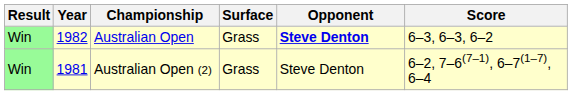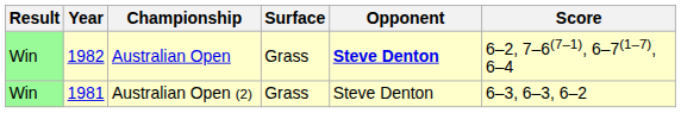 <table class="sortable wikitable">
 <tr>
 <th style="width:40px">Result</th>
 <th style="width:30px">Year</th>
 <th style="width:140px">Championship</th>
 <th style="width:50px">Surface</th>
 <th style="width:140px">Opponent</th>
 <th style="width:180px" class="unsortable">Score</th>
 </tr>
 <tr style="background:#ffc;">
 <td style="background:#98fb98;">Win</td>
 <td><a href='#'>1982</a></td>
 <td><a href='#'>Australian Open</a></td>
 <td>Grass</td>
 <td><strong> <a href='#'>Steve Denton</a></strong></td>
-<td>6–3, 6–3, 6–2</td>
+<td>6–2, 7–6<sup>(7–1)</sup>, 6–7<sup>(1–7)</sup>, 6–4</td>
 </tr>
 <tr style="background:#ffc;">
 <td style="background:#98fb98;">Win</td>
 <td><a href='#'>1981</a></td>
 <td>Australian Open <small>(2)</small></td>
 <td>Grass</td>
 <td> Steve Denton</td>
-<td>6–2, 7–6<sup>(7–1)</sup>, 6–7<sup>(1–7)</sup>, 6–4</td>
+<td>6–3, 6–3, 6–2</td>
 </tr>
 </table>
